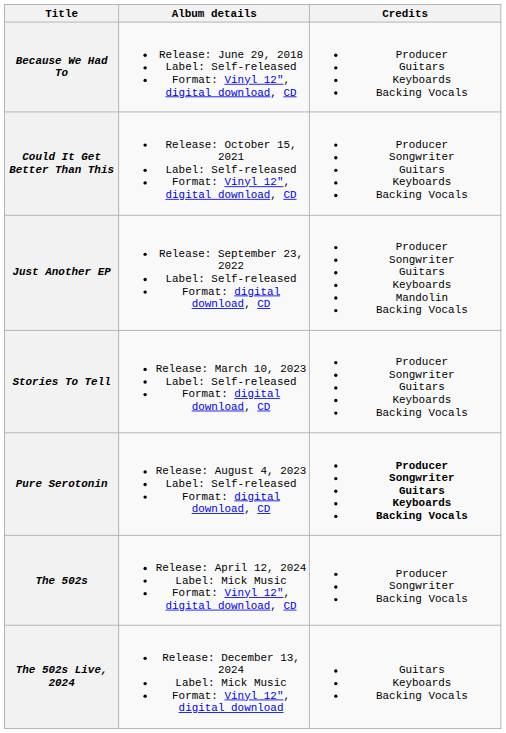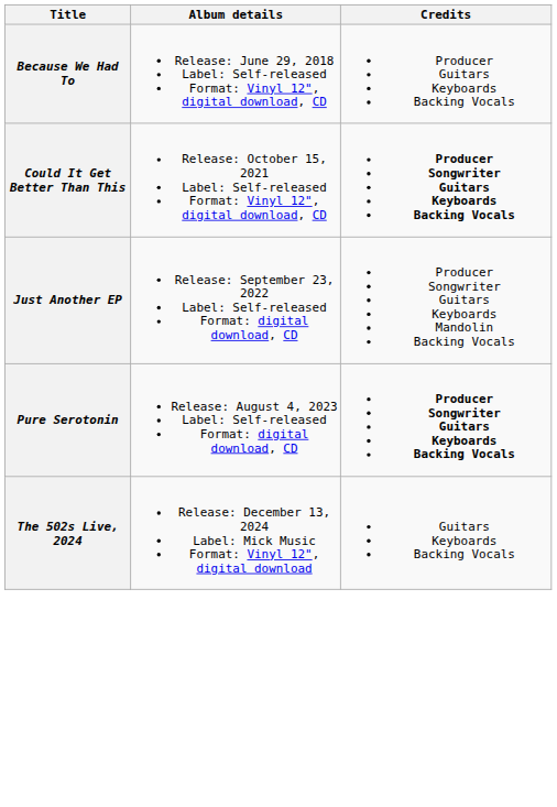 <table class="wikitable plainrowheaders" style="text-align:center;">
 <tr>
 <th scope="col" rowspan="1" style="width:10em;">Title</th>
 <th scope="col" rowspan="1" style="width:17em;">Album details</th>
 <th scope="col" rowspan="1" style="width:17em;">Credits</th>
 </tr>
 <tr>
 <th scope="row"><em>Because We Had To</em></th>
 <td><br><ul><li>Release:  June 29, 2018</li><li>Label: Self-released</li><li>Format: <a href='#'>Vinyl 12"</a>, <a href='#'>digital download</a>, <a href='#'>CD</a></li></ul></td>
 <td><br><ul><li>Producer</li><li>Guitars</li><li>Keyboards</li><li>Backing Vocals</li></ul></td>
 </tr>
 <tr>
 <th scope="row"><em>Could It Get Better Than This</em></th>
 <td><br><ul><li>Release:  October 15, 2021</li><li>Label: Self-released</li><li>Format: <a href='#'>Vinyl 12"</a>, <a href='#'>digital download</a>, <a href='#'>CD</a></li></ul></td>
-<td><br><ul><li>Producer</li><li>Songwriter</li><li>Guitars</li><li>Keyboards</li><li>Backing Vocals</li></ul></td>
+<td><strong><br><ul><li>Producer</li><li>Songwriter</li><li>Guitars</li><li>Keyboards</li><li>Backing Vocals</li></ul></strong></td>
 </tr>
 <tr>
 <th scope="row"><em>Just Another EP</em></th>
 <td><br><ul><li>Release:  September 23, 2022</li><li>Label: Self-released</li><li>Format: <a href='#'>digital download</a>, <a href='#'>CD</a></li></ul></td>
 <td><br><ul><li>Producer</li><li>Songwriter</li><li>Guitars</li><li>Keyboards</li><li>Mandolin</li><li>Backing Vocals</li></ul></td>
 </tr>
 <tr>
-<th scope="row"><em>Stories To Tell</em></th>
-<td><br><ul><li>Release:  March 10, 2023</li><li>Label: Self-released</li><li>Format: <a href='#'>digital download</a>, <a href='#'>CD</a></li></ul></td>
-<td><br><ul><li>Producer</li><li>Songwriter</li><li>Guitars</li><li>Keyboards</li><li>Backing Vocals</li></ul></td>
-</tr>
-<tr>
 <th scope="row"><em>Pure Serotonin</em></th>
 <td><br><ul><li>Release:  August 4, 2023</li><li>Label: Self-released</li><li>Format: <a href='#'>digital download</a>, <a href='#'>CD</a></li></ul></td>
 <td><strong><br><ul><li>Producer</li><li>Songwriter</li><li>Guitars</li><li>Keyboards</li><li>Backing Vocals</li></ul></strong></td>
-</tr>
-<tr>
-<th scope="row"><em>The 502s</em></th>
-<td><br><ul><li>Release:  April 12, 2024</li><li>Label: Mick Music</li><li>Format: <a href='#'>Vinyl 12"</a>, <a href='#'>digital download</a>, <a href='#'>CD</a></li></ul></td>
-<td><br><ul><li>Producer</li><li>Songwriter</li><li>Backing Vocals</li></ul></td>
 </tr>
 <tr>
 <th scope="row"><em>The 502s Live, 2024</em></th>
 <td><br><ul><li>Release:  December 13, 2024</li><li>Label: Mick Music</li><li>Format: <a href='#'>Vinyl 12"</a>, <a href='#'>digital download</a></li></ul></td>
 <td><br><ul><li>Guitars</li><li>Keyboards</li><li>Backing Vocals</li></ul></td>
 </tr>
 </table>
